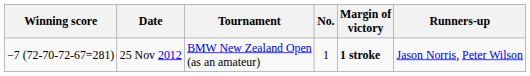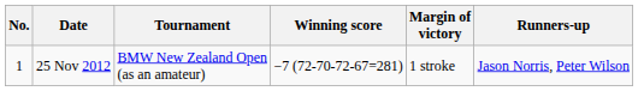 <table class="wikitable" style="font-size:95%;">
 <tr>
-<th>Winning score</th>
+<th>No.</th>
 <th>Date</th>
 <th>Tournament</th>
-<th>No.</th>
+<th>Winning score</th>
 <th>Margin of<br>victory</th>
 <th>Runners-up</th>
 </tr>
 <tr>
-<td>−7 (72-70-72-67=281)</td>
+<td align=center>1</td>
 <td align=right>25 Nov <a href='#'>2012</a></td>
 <td><a href='#'>BMW New Zealand Open</a><br>(as an amateur)</td>
-<td align=center>1</td>
-<td><strong>1 stroke</strong></td>
+<td>−7 (72-70-72-67=281)</td>
+<td>1 stroke</td>
 <td> <a href='#'>Jason Norris</a>,  <a href='#'>Peter Wilson</a></td>
 </tr>
 </table>
